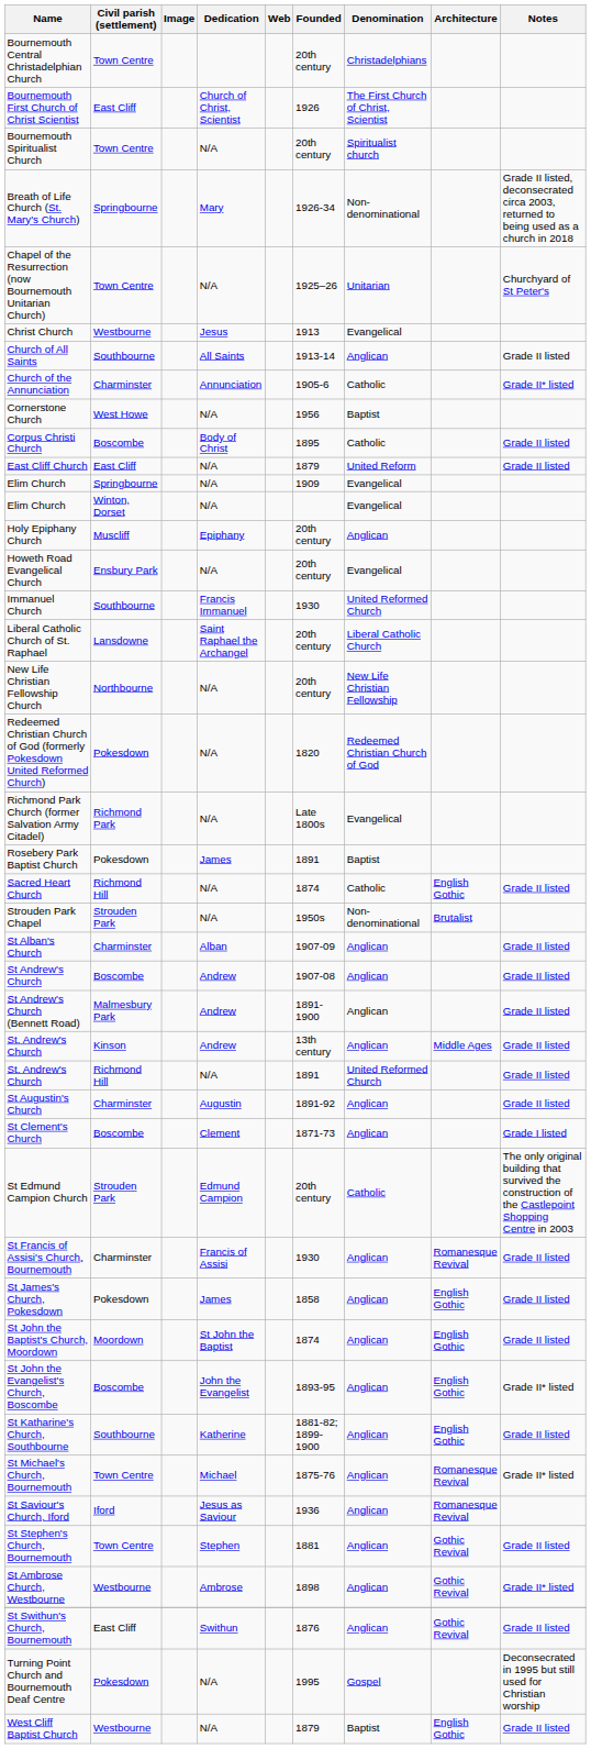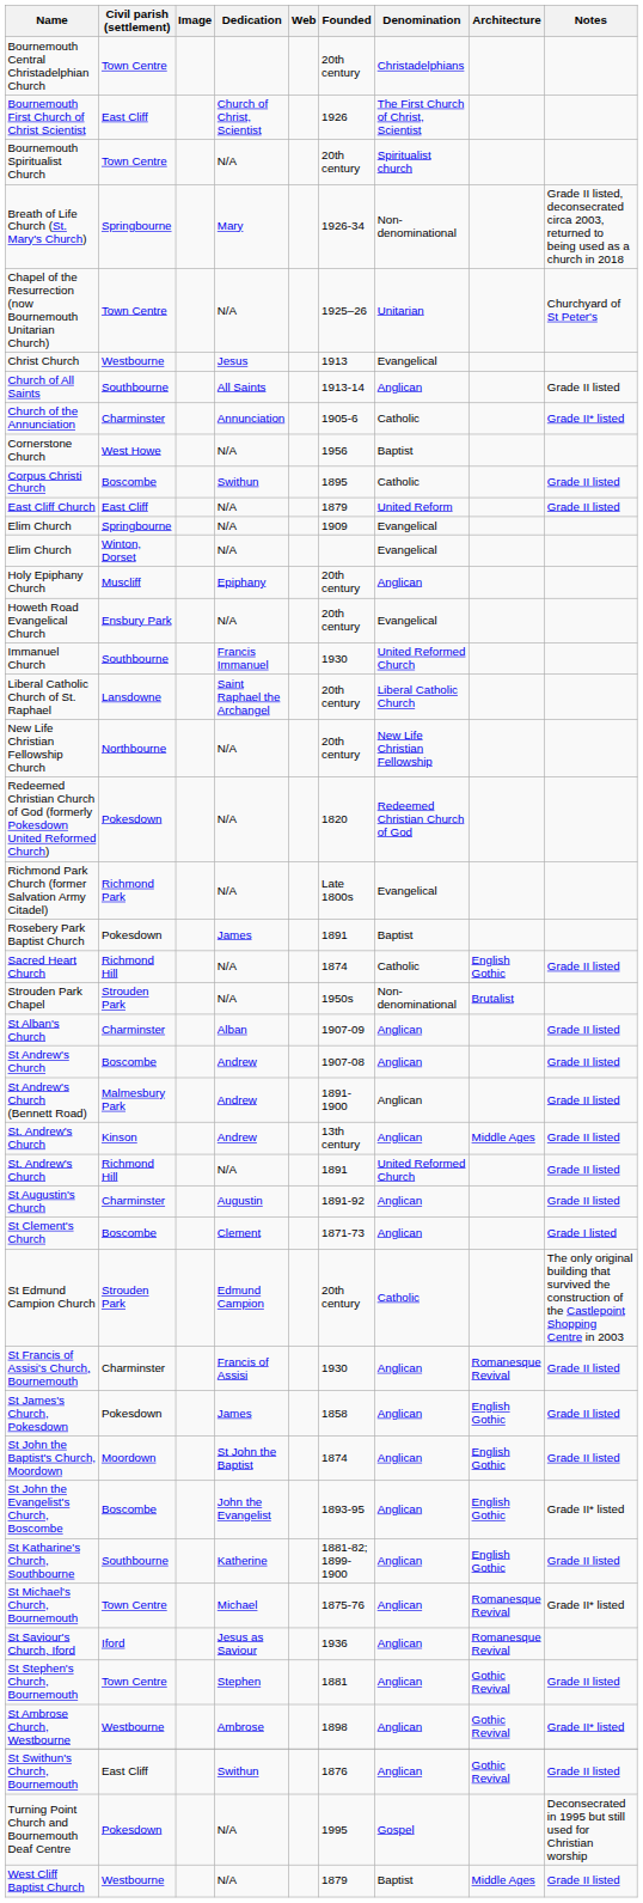 <table class="wikitable sortable">
 <tr>
 <th scope="col">Name</th>
 <th>Civil parish (settlement)</th>
 <th class=unsortable>Image</th>
 <th>Dedication</th>
 <th>Web</th>
 <th scope="col">Founded</th>
 <th scope="col">Denomination</th>
 <th>Architecture</th>
 <th class=unsortable>Notes</th>
 </tr>
 <tr>
 <td>Bournemouth Central Christadelphian Church</td>
 <td><a href='#'>Town Centre</a></td>
 <td></td>
 <td></td>
 <td></td>
 <td>20th century</td>
 <td><a href='#'>Christadelphians</a></td>
 <td></td>
 <td></td>
 </tr>
 <tr>
 <td><a href='#'>Bournemouth First Church of Christ Scientist</a></td>
 <td><a href='#'>East Cliff</a></td>
 <td></td>
 <td><a href='#'>Church of Christ, Scientist</a></td>
 <td></td>
 <td>1926</td>
 <td><a href='#'>The First Church of Christ, Scientist</a></td>
 <td></td>
 <td></td>
 </tr>
 <tr>
 <td>Bournemouth Spiritualist Church</td>
 <td><a href='#'>Town Centre</a></td>
 <td></td>
 <td>N/A</td>
 <td></td>
 <td>20th century</td>
 <td><a href='#'>Spiritualist church</a></td>
 <td></td>
 <td></td>
 </tr>
 <tr>
 <td>Breath of Life Church (<a href='#'>St. Mary's Church</a>)</td>
 <td><a href='#'>Springbourne</a></td>
 <td></td>
 <td><a href='#'>Mary</a></td>
 <td></td>
 <td>1926-34</td>
 <td>Non-denominational</td>
 <td></td>
 <td>Grade II listed, deconsecrated circa 2003, returned to being used as a church in 2018</td>
 </tr>
 <tr>
 <td>Chapel of the Resurrection (now  Bournemouth Unitarian Church)</td>
 <td><a href='#'>Town Centre</a></td>
 <td></td>
 <td>N/A</td>
 <td></td>
 <td>1925–26</td>
 <td><a href='#'>Unitarian</a></td>
 <td></td>
 <td>Churchyard of <a href='#'>St Peter's</a></td>
 </tr>
 <tr>
 <td>Christ Church</td>
 <td><a href='#'>Westbourne</a></td>
 <td></td>
 <td><a href='#'>Jesus</a></td>
 <td></td>
 <td>1913</td>
 <td>Evangelical</td>
 <td></td>
 <td></td>
 </tr>
 <tr>
 <td><a href='#'>Church of All Saints</a></td>
 <td><a href='#'>Southbourne</a></td>
 <td></td>
 <td><a href='#'>All Saints</a></td>
 <td></td>
 <td>1913-14</td>
 <td><a href='#'>Anglican</a></td>
 <td></td>
 <td>Grade II listed</td>
 </tr>
 <tr>
 <td><a href='#'>Church of the Annunciation</a></td>
 <td><a href='#'>Charminster</a></td>
 <td></td>
 <td><a href='#'>Annunciation</a></td>
 <td></td>
 <td>1905-6</td>
 <td>Catholic</td>
 <td></td>
 <td><a href='#'>Grade II* listed</a></td>
 </tr>
 <tr>
 <td>Cornerstone Church</td>
 <td><a href='#'>West Howe</a></td>
 <td></td>
 <td>N/A</td>
 <td></td>
 <td>1956</td>
 <td>Baptist</td>
 <td></td>
 <td></td>
 </tr>
 <tr>
 <td><a href='#'>Corpus Christi Church</a></td>
 <td><a href='#'>Boscombe</a></td>
 <td></td>
-<td><a href='#'>Body of Christ</a></td>
+<td><a href='#'>Swithun</a></td>
 <td></td>
 <td>1895</td>
 <td>Catholic</td>
 <td></td>
 <td><a href='#'>Grade II listed</a></td>
 </tr>
 <tr>
 <td><a href='#'>East Cliff Church</a></td>
 <td><a href='#'>East Cliff</a></td>
 <td></td>
 <td>N/A</td>
 <td></td>
 <td>1879</td>
 <td><a href='#'>United Reform</a></td>
 <td></td>
 <td><a href='#'>Grade II listed</a></td>
 </tr>
 <tr>
 <td>Elim Church</td>
 <td><a href='#'>Springbourne</a></td>
 <td></td>
 <td>N/A</td>
 <td></td>
 <td>1909</td>
 <td>Evangelical</td>
 <td></td>
 <td></td>
 </tr>
 <tr>
 <td>Elim Church</td>
 <td><a href='#'>Winton, Dorset</a></td>
 <td></td>
 <td>N/A</td>
 <td></td>
 <td></td>
 <td>Evangelical</td>
 <td></td>
 <td></td>
 </tr>
 <tr>
 <td>Holy Epiphany Church</td>
 <td><a href='#'>Muscliff</a></td>
 <td></td>
 <td><a href='#'>Epiphany</a></td>
 <td></td>
 <td>20th century</td>
 <td><a href='#'>Anglican</a></td>
 <td></td>
 <td></td>
 </tr>
 <tr>
 <td>Howeth Road Evangelical Church</td>
 <td><a href='#'>Ensbury Park</a></td>
 <td></td>
 <td>N/A</td>
 <td></td>
 <td>20th century</td>
 <td>Evangelical</td>
 <td></td>
 <td></td>
 </tr>
 <tr>
 <td>Immanuel Church</td>
 <td><a href='#'>Southbourne</a></td>
 <td></td>
 <td><a href='#'>Francis Immanuel</a></td>
 <td></td>
 <td>1930</td>
 <td><a href='#'>United Reformed Church</a></td>
 <td></td>
 <td></td>
 </tr>
 <tr>
 <td>Liberal Catholic Church of St. Raphael</td>
 <td><a href='#'>Lansdowne</a></td>
 <td></td>
 <td><a href='#'>Saint Raphael the Archangel</a></td>
 <td></td>
 <td>20th century</td>
 <td><a href='#'>Liberal Catholic Church</a></td>
 <td></td>
 <td></td>
 </tr>
 <tr>
 <td>New Life Christian Fellowship Church</td>
 <td><a href='#'>Northbourne</a></td>
 <td></td>
 <td>N/A</td>
 <td></td>
 <td>20th century</td>
 <td><a href='#'>New Life Christian Fellowship</a></td>
 <td></td>
 <td></td>
 </tr>
 <tr>
 <td>Redeemed Christian Church of God (formerly <a href='#'>Pokesdown United Reformed Church</a>)</td>
 <td><a href='#'>Pokesdown</a></td>
 <td></td>
 <td>N/A</td>
 <td></td>
 <td>1820</td>
 <td><a href='#'>Redeemed Christian Church of God</a></td>
 <td></td>
 <td></td>
 </tr>
 <tr>
 <td>Richmond Park Church (former Salvation Army Citadel)</td>
 <td><a href='#'>Richmond Park</a></td>
 <td></td>
 <td>N/A</td>
 <td></td>
 <td>Late 1800s</td>
 <td>Evangelical</td>
 <td></td>
 <td></td>
 </tr>
 <tr>
 <td>Rosebery Park Baptist Church</td>
 <td>Pokesdown</td>
 <td></td>
 <td><a href='#'>James</a></td>
 <td></td>
 <td>1891</td>
 <td>Baptist</td>
 <td></td>
 <td></td>
 </tr>
 <tr>
 <td><a href='#'>Sacred Heart Church</a></td>
 <td><a href='#'>Richmond Hill</a></td>
 <td></td>
 <td>N/A</td>
 <td></td>
 <td>1874</td>
 <td>Catholic</td>
 <td><a href='#'>English Gothic</a></td>
 <td><a href='#'>Grade II listed</a></td>
 </tr>
 <tr>
 <td>Strouden Park Chapel</td>
 <td><a href='#'>Strouden Park</a></td>
 <td></td>
 <td>N/A</td>
 <td></td>
 <td>1950s</td>
 <td>Non-denominational</td>
 <td><a href='#'>Brutalist</a></td>
 <td></td>
 </tr>
 <tr>
 <td><a href='#'>St Alban's Church</a></td>
 <td><a href='#'>Charminster</a></td>
 <td></td>
 <td><a href='#'>Alban</a></td>
 <td></td>
 <td>1907-09</td>
 <td><a href='#'>Anglican</a></td>
 <td></td>
 <td><a href='#'>Grade II listed</a></td>
 </tr>
 <tr>
 <td><a href='#'>St Andrew's Church</a></td>
 <td><a href='#'>Boscombe</a></td>
 <td></td>
 <td><a href='#'>Andrew</a></td>
 <td></td>
 <td>1907-08</td>
 <td><a href='#'>Anglican</a></td>
 <td></td>
 <td><a href='#'>Grade II listed</a></td>
 </tr>
 <tr>
 <td><a href='#'>St Andrew's Church</a><br>(Bennett Road)</td>
 <td><a href='#'>Malmesbury Park</a></td>
 <td></td>
 <td><a href='#'>Andrew</a></td>
 <td></td>
 <td>1891-1900</td>
 <td>Anglican</td>
 <td></td>
 <td><a href='#'>Grade II listed</a></td>
 </tr>
 <tr>
 <td><a href='#'>St. Andrew's Church</a></td>
 <td><a href='#'>Kinson</a></td>
 <td></td>
 <td><a href='#'>Andrew</a></td>
 <td></td>
 <td>13th century</td>
 <td><a href='#'>Anglican</a></td>
 <td><a href='#'>Middle Ages</a></td>
 <td><a href='#'>Grade II listed</a></td>
 </tr>
 <tr>
 <td><a href='#'>St. Andrew's Church</a></td>
 <td><a href='#'>Richmond Hill</a></td>
 <td></td>
 <td>N/A</td>
 <td></td>
 <td>1891</td>
 <td><a href='#'>United Reformed Church</a></td>
 <td></td>
 <td><a href='#'>Grade II listed</a></td>
 </tr>
 <tr>
 <td><a href='#'>St Augustin's Church</a></td>
 <td><a href='#'>Charminster</a></td>
 <td></td>
 <td><a href='#'>Augustin</a></td>
 <td></td>
 <td>1891-92</td>
 <td><a href='#'>Anglican</a></td>
 <td></td>
 <td><a href='#'>Grade II listed</a></td>
 </tr>
 <tr>
 <td><a href='#'>St Clement's Church</a></td>
 <td><a href='#'>Boscombe</a></td>
 <td></td>
 <td><a href='#'>Clement</a></td>
 <td></td>
 <td>1871-73</td>
 <td><a href='#'>Anglican</a></td>
 <td></td>
 <td><a href='#'>Grade I listed</a></td>
 </tr>
 <tr>
 <td>St Edmund Campion Church</td>
 <td><a href='#'>Strouden Park</a></td>
 <td></td>
 <td><a href='#'>Edmund Campion</a></td>
 <td></td>
 <td>20th century</td>
 <td><a href='#'>Catholic</a></td>
 <td></td>
 <td>The only original building that survived the construction of the <a href='#'>Castlepoint Shopping Centre</a> in 2003</td>
 </tr>
 <tr>
 <td><a href='#'>St Francis of Assisi's Church, Bournemouth</a></td>
 <td>Charminster</td>
 <td></td>
 <td><a href='#'>Francis of Assisi</a></td>
 <td></td>
 <td>1930</td>
 <td><a href='#'>Anglican</a></td>
 <td><a href='#'>Romanesque Revival</a></td>
 <td><a href='#'>Grade II listed</a></td>
 </tr>
 <tr>
 <td><a href='#'>St James's Church, Pokesdown</a></td>
 <td>Pokesdown</td>
 <td></td>
 <td><a href='#'>James</a></td>
 <td></td>
 <td>1858</td>
 <td><a href='#'>Anglican</a></td>
 <td><a href='#'>English Gothic</a></td>
 <td><a href='#'>Grade II listed</a></td>
 </tr>
 <tr>
 <td><a href='#'>St John the Baptist's Church, Moordown</a></td>
 <td><a href='#'>Moordown</a></td>
 <td></td>
 <td><a href='#'>St John the Baptist</a></td>
 <td></td>
 <td>1874</td>
 <td><a href='#'>Anglican</a></td>
 <td><a href='#'>English Gothic</a></td>
 <td><a href='#'>Grade II listed</a></td>
 </tr>
 <tr>
 <td><a href='#'>St John the Evangelist's Church, Boscombe</a></td>
 <td><a href='#'>Boscombe</a></td>
 <td></td>
 <td><a href='#'>John the Evangelist</a></td>
 <td></td>
 <td>1893-95</td>
 <td><a href='#'>Anglican</a></td>
 <td><a href='#'>English Gothic</a></td>
 <td>Grade II* listed</td>
 </tr>
 <tr>
 <td><a href='#'>St Katharine's Church, Southbourne</a></td>
 <td><a href='#'>Southbourne</a></td>
 <td></td>
 <td><a href='#'>Katherine</a></td>
 <td></td>
 <td>1881-82; 1899-1900</td>
 <td><a href='#'>Anglican</a></td>
 <td><a href='#'>English Gothic</a></td>
 <td><a href='#'>Grade II listed</a></td>
 </tr>
 <tr>
 <td><a href='#'>St Michael's Church, Bournemouth</a></td>
 <td><a href='#'>Town Centre</a></td>
 <td></td>
 <td><a href='#'>Michael</a></td>
 <td></td>
 <td>1875-76</td>
 <td><a href='#'>Anglican</a></td>
 <td><a href='#'>Romanesque Revival</a></td>
 <td>Grade II* listed</td>
 </tr>
 <tr>
 <td><a href='#'>St Saviour's Church, Iford</a></td>
 <td><a href='#'>Iford</a></td>
 <td></td>
 <td><a href='#'>Jesus as Saviour</a></td>
 <td></td>
 <td>1936</td>
 <td><a href='#'>Anglican</a></td>
 <td><a href='#'>Romanesque Revival</a></td>
 <td></td>
 </tr>
 <tr>
 <td><a href='#'>St Stephen's Church, Bournemouth</a></td>
 <td><a href='#'>Town Centre</a></td>
 <td></td>
 <td><a href='#'>Stephen</a></td>
 <td></td>
 <td>1881</td>
 <td><a href='#'>Anglican</a></td>
 <td><a href='#'>Gothic Revival</a></td>
 <td><a href='#'>Grade II listed</a></td>
 </tr>
 <tr>
 <td><a href='#'>St Ambrose Church, Westbourne</a></td>
 <td><a href='#'>Westbourne</a></td>
 <td></td>
 <td><a href='#'>Ambrose</a></td>
 <td></td>
 <td>1898</td>
 <td><a href='#'>Anglican</a></td>
 <td><a href='#'>Gothic Revival</a></td>
 <td><a href='#'>Grade II* listed</a></td>
 </tr>
 <tr>
 </tr>
 <tr>
 <td><a href='#'>St Swithun's Church, Bournemouth</a></td>
 <td>East Cliff</td>
 <td></td>
 <td><a href='#'>Swithun</a></td>
 <td></td>
 <td>1876</td>
 <td><a href='#'>Anglican</a></td>
 <td><a href='#'>Gothic Revival</a></td>
 <td><a href='#'>Grade II listed</a></td>
 </tr>
 <tr>
 <td>Turning Point Church and Bournemouth Deaf Centre</td>
 <td><a href='#'>Pokesdown</a></td>
 <td></td>
 <td>N/A</td>
 <td></td>
 <td>1995</td>
 <td><a href='#'>Gospel</a></td>
 <td></td>
 <td>Deconsecrated in 1995 but still used for Christian worship</td>
 </tr>
 <tr>
 <td><a href='#'>West Cliff Baptist Church</a></td>
 <td><a href='#'>Westbourne</a></td>
 <td></td>
 <td>N/A</td>
 <td></td>
 <td>1879</td>
 <td>Baptist</td>
-<td><a href='#'>English Gothic</a></td>
+<td><a href='#'>Middle Ages</a></td>
 <td><a href='#'>Grade II listed</a></td>
 </tr>
 </table>
